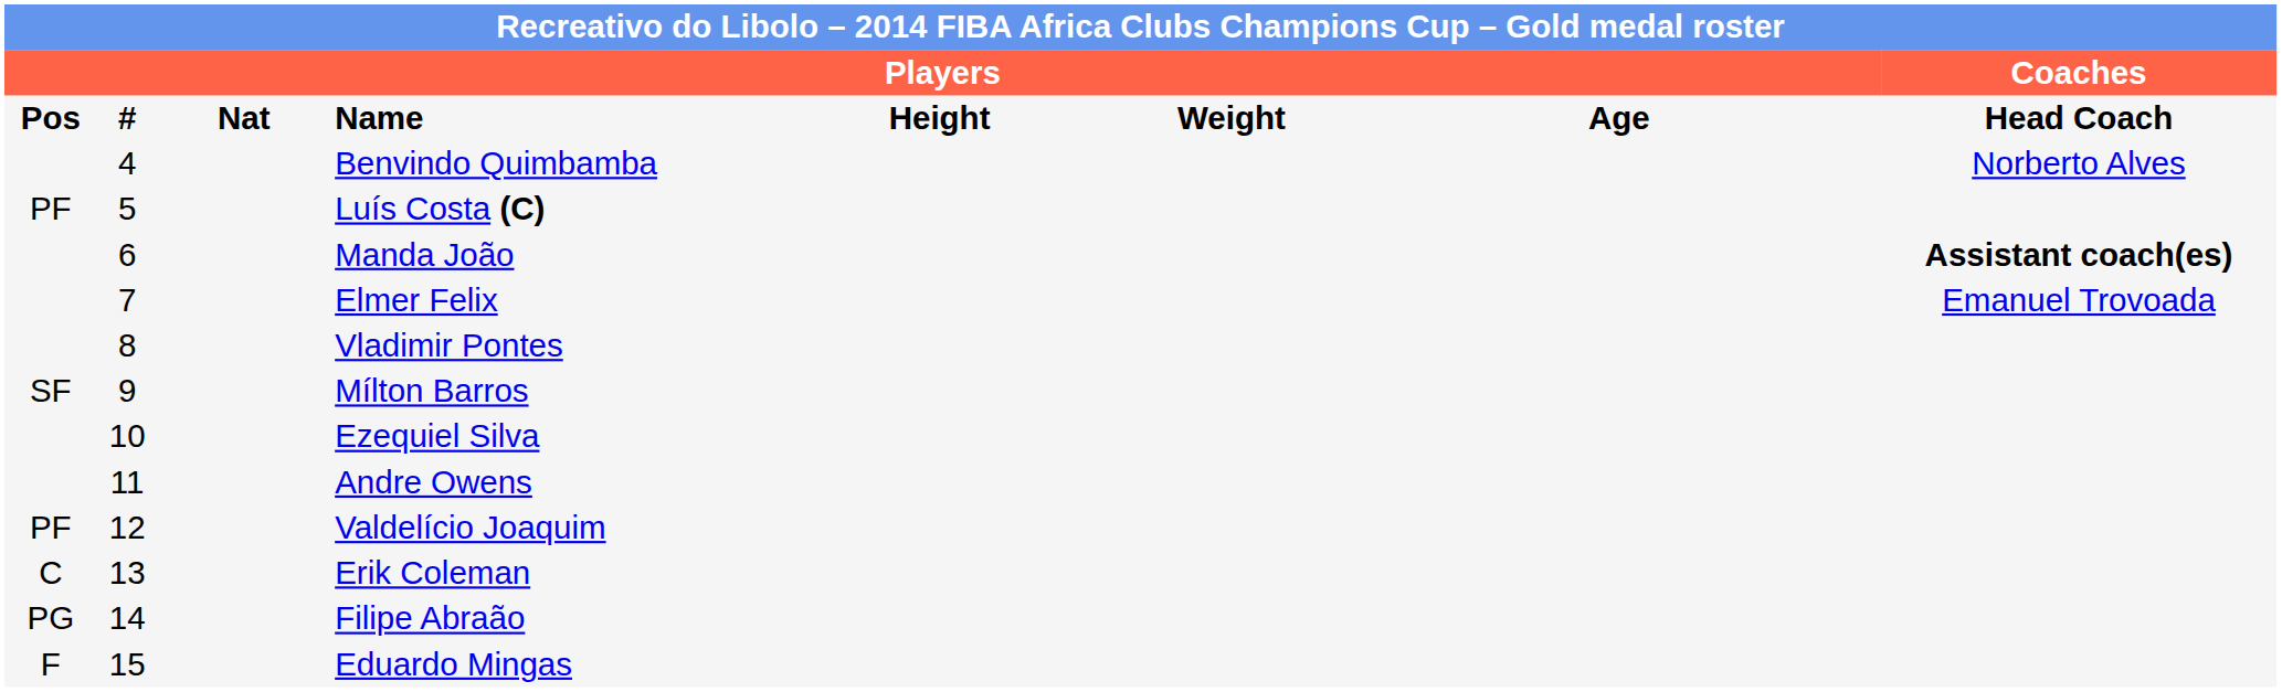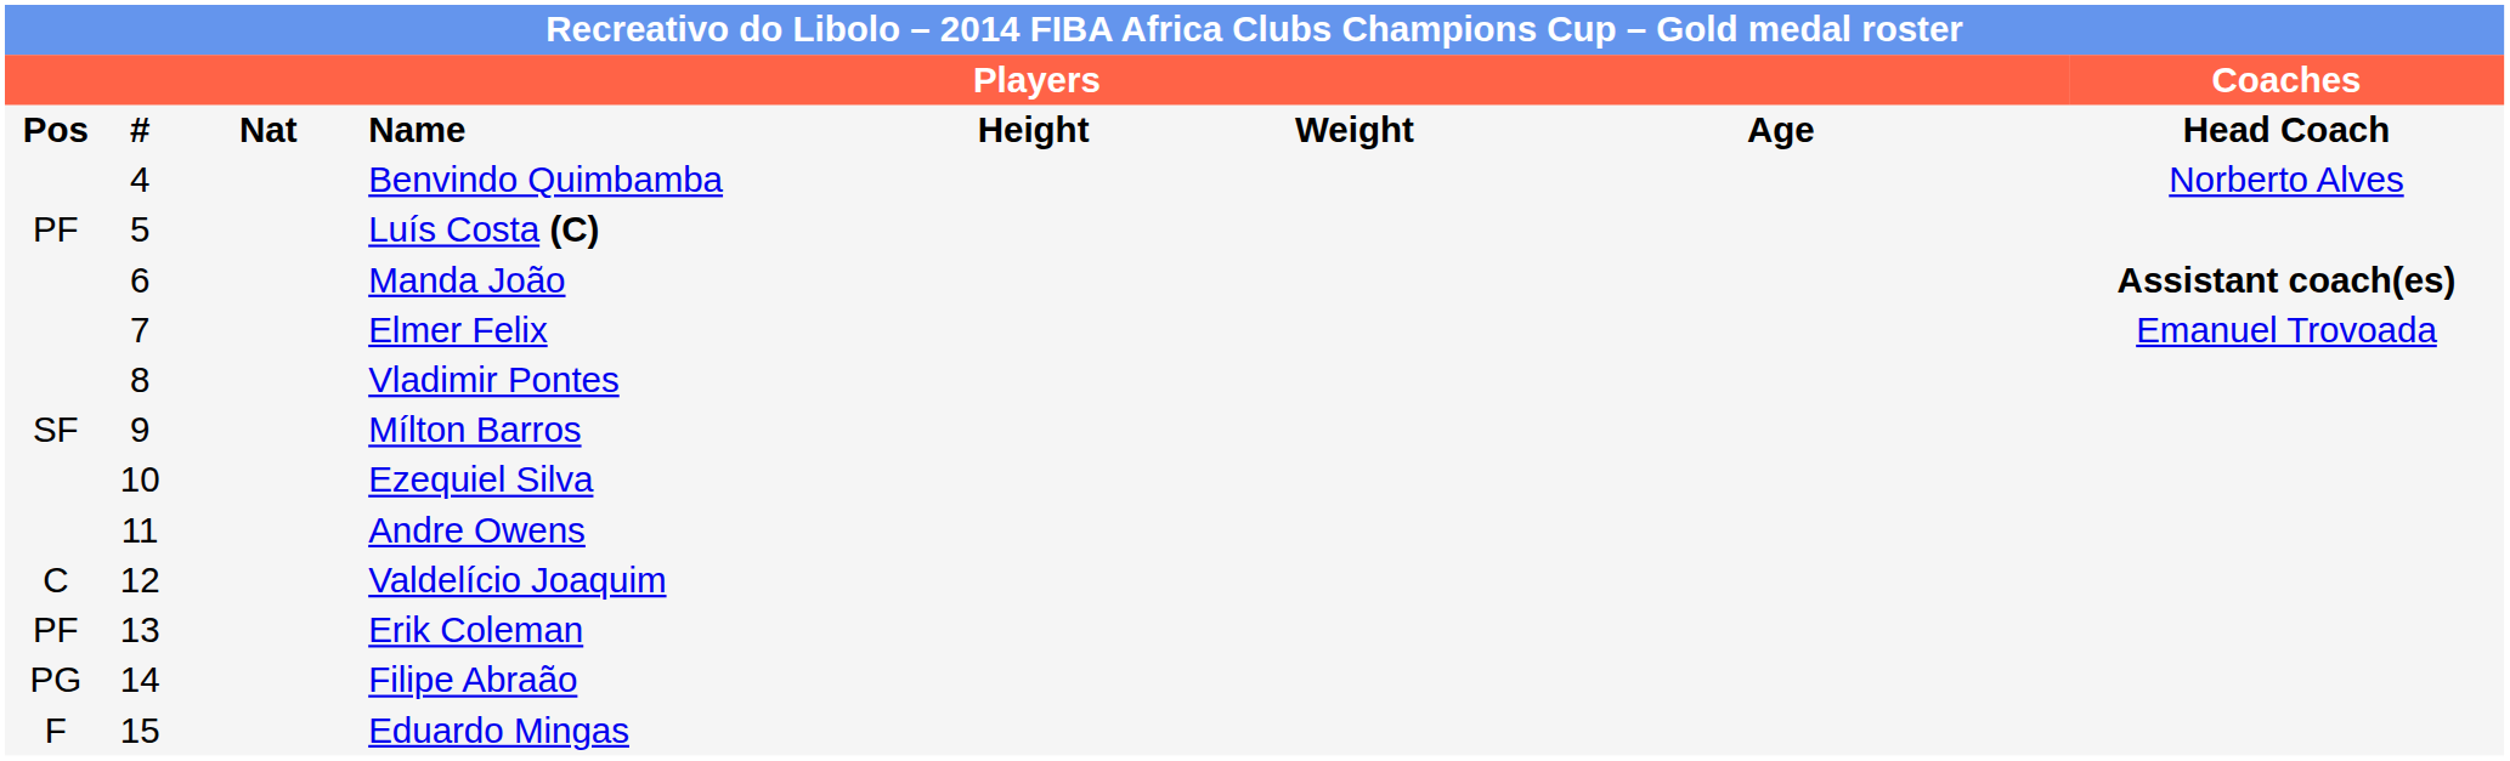 <table border=0 cellpadding=2 cellspacing=0  |- bgcolor=#f5f5f5 style="text-align:center; font-size:85%;" width=75%>
 <tr>
 <td colspan="8" style="background: #6495ed; color: white"><strong>Recreativo do Libolo – 2014 FIBA Africa Clubs Champions Cup –  Gold medal roster</strong></td>
 </tr>
 <tr>
 <td colspan="7" style="background: #ff6347; color: white"><strong>Players</strong></td>
 <td style="background: #ff6347; color: white"><strong>Coaches</strong></td>
 </tr>
 <tr style="background=#f5f5f5; color: black">
 <th width=5px>Pos</th>
 <th width=5px>#</th>
 <th width=50px>Nat</th>
 <th width=135px align=left>Name</th>
 <th width=100px>Height</th>
 <th width=75px>Weight</th>
 <th width=160px>Age</th>
 <th width=120px>Head Coach</th>
 </tr>
 <tr>
 <td></td>
 <td>4</td>
 <td></td>
 <td align=left><a href='#'>Benvindo Quimbamba</a></td>
 <td></td>
 <td></td>
 <td><span></span></td>
 <td> <a href='#'>Norberto Alves</a></td>
 </tr>
 <tr>
 <td>PF</td>
 <td>5</td>
 <td></td>
 <td align=left><a href='#'>Luís Costa</a> <strong>(C)</strong></td>
 <td><span></span></td>
 <td><span></span></td>
 <td><span></span></td>
 </tr>
 <tr>
 <td></td>
 <td>6</td>
 <td></td>
 <td align=left><a href='#'>Manda João</a></td>
 <td></td>
 <td></td>
 <td><span></span></td>
 <td><strong>Assistant coach(es)</strong></td>
 </tr>
 <tr>
 <td></td>
 <td>7</td>
 <td></td>
 <td align=left><a href='#'>Elmer Felix</a></td>
 <td></td>
 <td></td>
 <td><span></span></td>
 <td> <a href='#'>Emanuel Trovoada</a></td>
 </tr>
 <tr>
 <td></td>
 <td>8</td>
 <td></td>
 <td align=left><a href='#'>Vladimir Pontes</a></td>
 <td></td>
 <td></td>
 <td><span></span></td>
 </tr>
 <tr>
 <td>SF</td>
 <td>9</td>
 <td></td>
 <td align=left><a href='#'>Mílton Barros</a></td>
 <td><span></span></td>
 <td><span></span></td>
 <td><span></span></td>
 </tr>
 <tr>
 <td></td>
 <td>10</td>
 <td></td>
 <td align=left><a href='#'>Ezequiel Silva</a></td>
 <td></td>
 <td></td>
 <td><span></span></td>
 </tr>
 <tr>
 <td></td>
 <td>11</td>
 <td></td>
 <td align=left><a href='#'>Andre Owens</a></td>
 <td><span></span></td>
 <td><span></span></td>
 <td><span></span></td>
 </tr>
 <tr>
-<td>PF</td>
+<td>C</td>
 <td>12</td>
 <td></td>
 <td align=left><a href='#'>Valdelício Joaquim</a></td>
 <td><span></span></td>
 <td><span></span></td>
 <td><span></span></td>
 </tr>
 <tr>
-<td>C</td>
+<td>PF</td>
 <td>13</td>
 <td></td>
 <td align=left><a href='#'>Erik Coleman</a></td>
 <td><span></span></td>
 <td><span></span></td>
 <td><span></span></td>
 </tr>
 <tr>
 <td>PG</td>
 <td>14</td>
 <td></td>
 <td align=left><a href='#'>Filipe Abraão</a></td>
 <td><span></span></td>
 <td><span></span></td>
 <td><span></span></td>
 </tr>
 <tr>
 <td>F</td>
 <td>15</td>
 <td></td>
 <td align=left><a href='#'>Eduardo Mingas</a></td>
 <td><span></span></td>
 <td><span></span></td>
 <td><span></span></td>
 </tr>
 </table>
